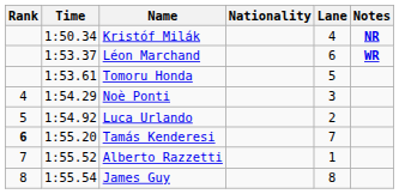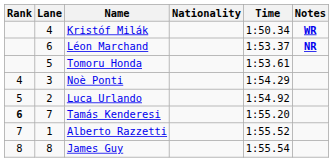 <table class="wikitable sortable" style="text-align:center">
 <tr>
 <th>Rank</th>
-<th>Time</th>
+<th>Lane</th>
 <th>Name</th>
 <th>Nationality</th>
-<th>Lane</th>
+<th>Time</th>
 <th>Notes</th>
 </tr>
 <tr>
 <td></td>
-<td>1:50.34</td>
+<td>4</td>
 <td align=left><a href='#'>Kristóf Milák</a></td>
 <td align=left></td>
-<td>4</td>
+<td>1:50.34</td>
+<td><strong><a href='#'>WR</a></strong></td>
+</tr>
+<tr>
+<td></td>
+<td>6</td>
+<td align=left><a href='#'>Léon Marchand</a></td>
+<td align=left></td>
+<td>1:53.37</td>
 <td><strong><a href='#'>NR</a></strong></td>
 </tr>
 <tr>
 <td></td>
-<td>1:53.37</td>
-<td align=left><a href='#'>Léon Marchand</a></td>
-<td align=left></td>
-<td>6</td>
-<td><strong><a href='#'>WR</a></strong></td>
-</tr>
-<tr>
-<td></td>
-<td>1:53.61</td>
+<td>5</td>
 <td align=left><a href='#'>Tomoru Honda</a></td>
 <td align=left></td>
-<td>5</td>
+<td>1:53.61</td>
 <td></td>
 </tr>
 <tr>
 <td>4</td>
-<td>1:54.29</td>
+<td>3</td>
 <td align=left><a href='#'>Noè Ponti</a></td>
 <td align=left></td>
-<td>3</td>
+<td>1:54.29</td>
 <td></td>
 </tr>
 <tr>
 <td>5</td>
-<td>1:54.92</td>
+<td>2</td>
 <td align=left><a href='#'>Luca Urlando</a></td>
 <td align=left></td>
-<td>2</td>
+<td>1:54.92</td>
 <td></td>
 </tr>
 <tr>
 <td><strong>6</strong></td>
-<td>1:55.20</td>
+<td>7</td>
 <td align=left><a href='#'>Tamás Kenderesi</a></td>
 <td align=left></td>
-<td>7</td>
+<td>1:55.20</td>
 <td></td>
 </tr>
 <tr>
 <td>7</td>
-<td>1:55.52</td>
+<td>1</td>
 <td align=left><a href='#'>Alberto Razzetti</a></td>
 <td align=left></td>
-<td>1</td>
+<td>1:55.52</td>
 <td></td>
 </tr>
 <tr>
 <td>8</td>
-<td>1:55.54</td>
+<td>8</td>
 <td align=left><a href='#'>James Guy</a></td>
 <td align=left></td>
-<td>8</td>
+<td>1:55.54</td>
 <td></td>
 </tr>
 </table>
